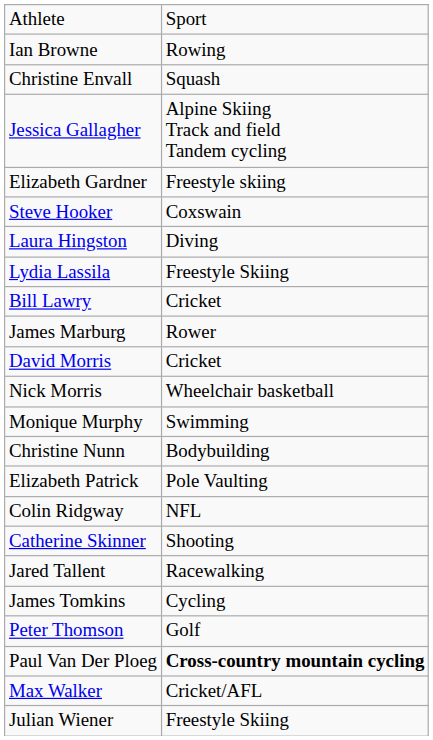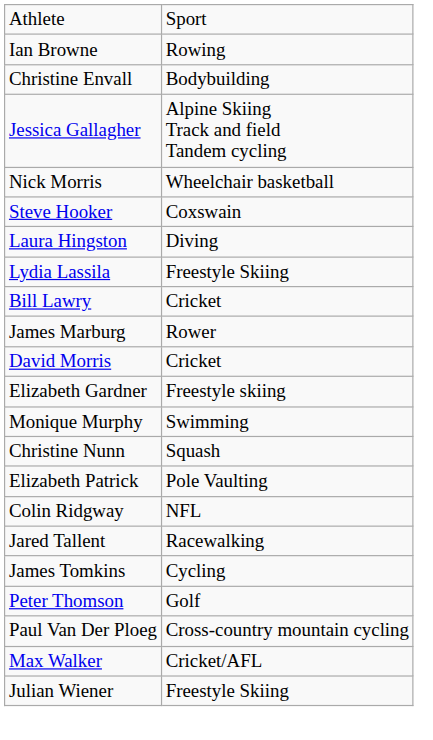 <table class="wikitable">
 <tr>
 <td>Athlete</td>
 <td>Sport</td>
 </tr>
 <tr>
 <td>Ian Browne</td>
 <td>Rowing</td>
 </tr>
 <tr>
 <td>Christine Envall</td>
-<td>Squash</td>
+<td>Bodybuilding</td>
 </tr>
 <tr>
 <td><a href='#'>Jessica Gallagher</a></td>
 <td>Alpine Skiing<br>Track and field<br>Tandem cycling</td>
 </tr>
 <tr>
-<td>Elizabeth Gardner</td>
-<td>Freestyle skiing</td>
+<td>Nick Morris</td>
+<td>Wheelchair basketball</td>
 </tr>
 <tr>
 <td><a href='#'>Steve Hooker</a></td>
 <td>Coxswain</td>
 </tr>
 <tr>
 <td><a href='#'>Laura Hingston</a></td>
 <td>Diving</td>
 </tr>
 <tr>
 <td><a href='#'>Lydia Lassila</a></td>
 <td>Freestyle Skiing</td>
 </tr>
 <tr>
 <td><a href='#'>Bill Lawry</a></td>
 <td>Cricket</td>
 </tr>
 <tr>
 <td>James Marburg</td>
 <td>Rower</td>
 </tr>
 <tr>
 <td><a href='#'>David Morris</a></td>
 <td>Cricket</td>
 </tr>
 <tr>
-<td>Nick Morris</td>
-<td>Wheelchair basketball</td>
+<td>Elizabeth Gardner</td>
+<td>Freestyle skiing</td>
 </tr>
 <tr>
 <td>Monique Murphy</td>
 <td>Swimming</td>
 </tr>
 <tr>
 <td>Christine Nunn</td>
-<td>Bodybuilding</td>
+<td>Squash</td>
 </tr>
 <tr>
 <td>Elizabeth Patrick</td>
 <td>Pole Vaulting</td>
 </tr>
 <tr>
 <td>Colin Ridgway</td>
 <td>NFL</td>
-</tr>
-<tr>
-<td><a href='#'>Catherine Skinner</a></td>
-<td>Shooting</td>
 </tr>
 <tr>
 <td>Jared Tallent</td>
 <td>Racewalking</td>
 </tr>
 <tr>
 <td>James Tomkins</td>
 <td>Cycling</td>
 </tr>
 <tr>
 <td><a href='#'>Peter Thomson</a></td>
 <td>Golf</td>
 </tr>
 <tr>
 <td>Paul Van Der Ploeg</td>
-<td><strong>Cross-country mountain cycling</strong></td>
+<td>Cross-country mountain cycling</td>
 </tr>
 <tr>
 <td><a href='#'>Max Walker</a></td>
 <td>Cricket/AFL</td>
 </tr>
 <tr>
 <td>Julian Wiener</td>
 <td>Freestyle Skiing</td>
 </tr>
 </table>
